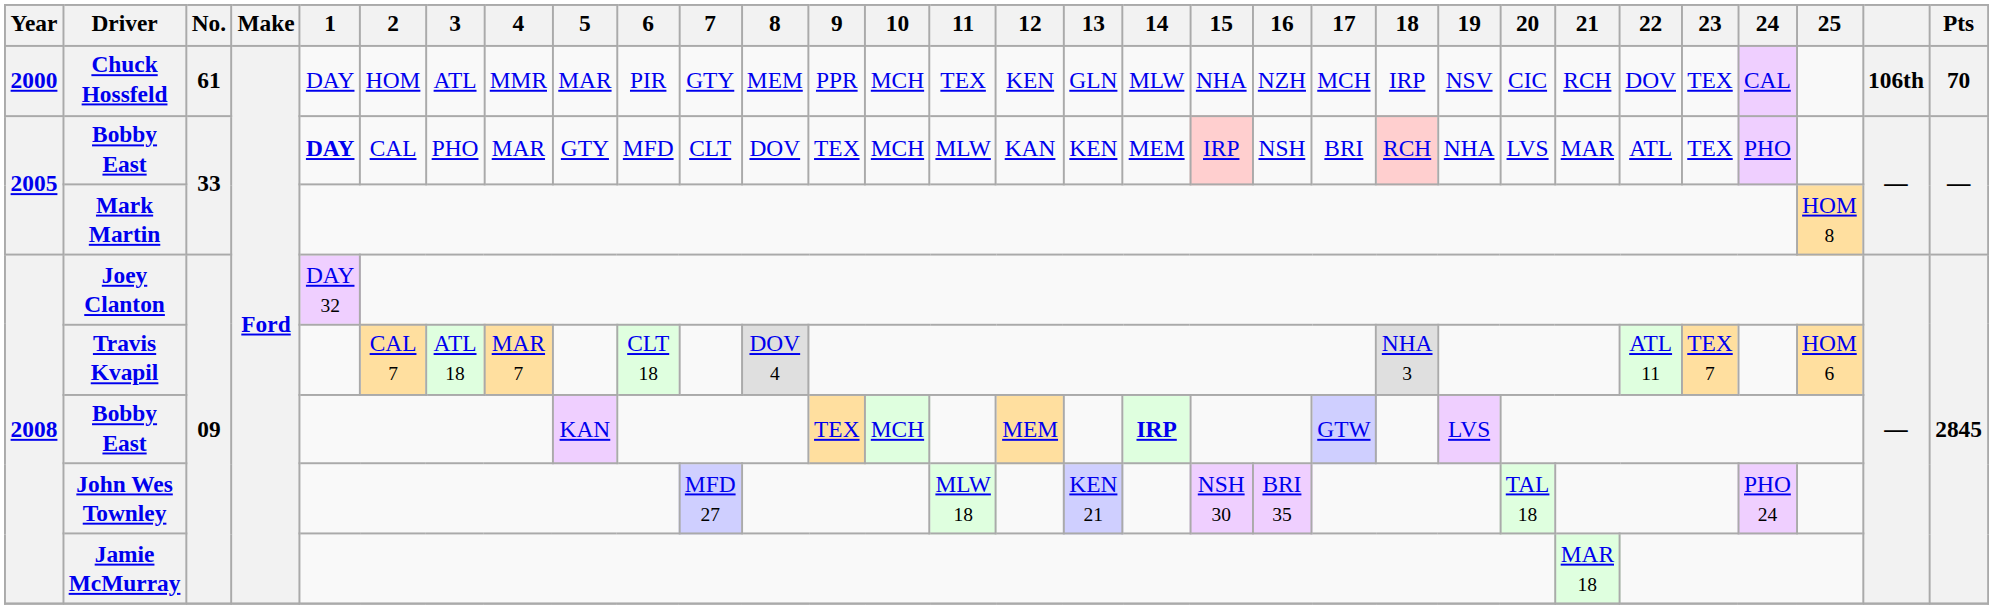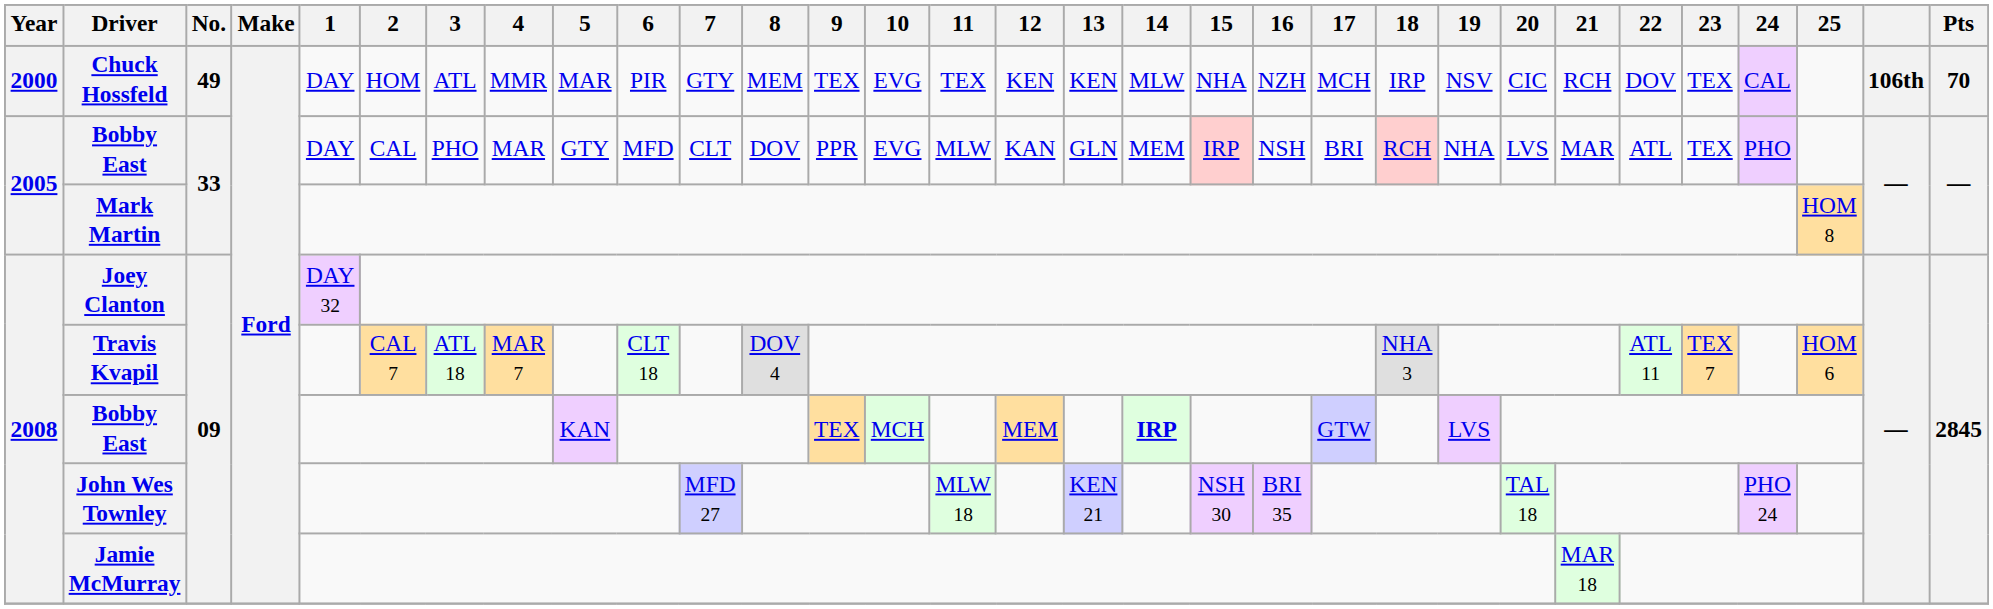 <table class="wikitable" style="text-align:center; font-size:75%">
 <tr>
 <th>Year</th>
 <th>Driver</th>
 <th>No.</th>
 <th>Make</th>
 <th>1</th>
 <th>2</th>
 <th>3</th>
 <th>4</th>
 <th>5</th>
 <th>6</th>
 <th>7</th>
 <th>8</th>
 <th>9</th>
 <th>10</th>
 <th>11</th>
 <th>12</th>
 <th>13</th>
 <th>14</th>
 <th>15</th>
 <th>16</th>
 <th>17</th>
 <th>18</th>
 <th>19</th>
 <th>20</th>
 <th>21</th>
 <th>22</th>
 <th>23</th>
 <th>24</th>
 <th>25</th>
 <th></th>
 <th>Pts</th>
 </tr>
 <tr>
 <th><a href='#'>2000</a></th>
 <th><a href='#'>Chuck Hossfeld</a></th>
-<th>61</th>
+<th>49</th>
 <th rowspan=8><a href='#'>Ford</a></th>
 <td><a href='#'>DAY</a></td>
 <td><a href='#'>HOM</a></td>
 <td><a href='#'>ATL</a></td>
 <td><a href='#'>MMR</a></td>
 <td><a href='#'>MAR</a></td>
 <td><a href='#'>PIR</a></td>
 <td><a href='#'>GTY</a></td>
 <td><a href='#'>MEM</a></td>
-<td><a href='#'>PPR</a></td>
-<td><a href='#'>MCH</a></td>
+<td><a href='#'>TEX</a></td>
+<td><a href='#'>EVG</a></td>
 <td><a href='#'>TEX</a></td>
 <td><a href='#'>KEN</a></td>
-<td><a href='#'>GLN</a></td>
+<td><a href='#'>KEN</a></td>
 <td><a href='#'>MLW</a></td>
 <td><a href='#'>NHA</a></td>
 <td><a href='#'>NZH</a></td>
 <td><a href='#'>MCH</a></td>
 <td><a href='#'>IRP</a></td>
 <td><a href='#'>NSV</a></td>
 <td><a href='#'>CIC</a></td>
 <td><a href='#'>RCH</a></td>
 <td><a href='#'>DOV</a></td>
 <td><a href='#'>TEX</a></td>
 <td style="background:#EFCFFF;"><a href='#'>CAL</a><br></td>
 <td></td>
 <th>106th</th>
 <th>70</th>
 </tr>
 <tr>
 <th rowspan=2><a href='#'>2005</a></th>
 <th><a href='#'>Bobby East</a></th>
 <th rowspan=2>33</th>
-<td><strong><a href='#'>DAY</a></strong></td>
+<td><a href='#'>DAY</a></td>
 <td><a href='#'>CAL</a></td>
 <td><a href='#'>PHO</a></td>
 <td><a href='#'>MAR</a></td>
 <td><a href='#'>GTY</a></td>
 <td><a href='#'>MFD</a></td>
 <td><a href='#'>CLT</a></td>
 <td><a href='#'>DOV</a></td>
-<td><a href='#'>TEX</a></td>
-<td><a href='#'>MCH</a></td>
+<td><a href='#'>PPR</a></td>
+<td><a href='#'>EVG</a></td>
 <td><a href='#'>MLW</a></td>
 <td><a href='#'>KAN</a></td>
-<td><a href='#'>KEN</a></td>
+<td><a href='#'>GLN</a></td>
 <td><a href='#'>MEM</a></td>
 <td style="background:#FFCFCF;"><a href='#'>IRP</a><br></td>
 <td><a href='#'>NSH</a></td>
 <td><a href='#'>BRI</a></td>
 <td style="background:#FFCFCF;"><a href='#'>RCH</a><br></td>
 <td><a href='#'>NHA</a></td>
 <td><a href='#'>LVS</a></td>
 <td><a href='#'>MAR</a></td>
 <td><a href='#'>ATL</a></td>
 <td><a href='#'>TEX</a></td>
 <td style="background:#EFCFFF;"><a href='#'>PHO</a><br></td>
 <td></td>
 <th rowspan=2>—</th>
 <th rowspan=2>—</th>
 </tr>
 <tr>
 <th><a href='#'>Mark Martin</a></th>
 <td colspan=24></td>
 <td style="background:#FFDF9F;"><a href='#'>HOM</a><br><small>8</small></td>
 </tr>
 <tr>
 <th rowspan=5><a href='#'>2008</a></th>
 <th><a href='#'>Joey Clanton</a></th>
 <th rowspan=5>09</th>
 <td style="background:#EFCFFF;"><a href='#'>DAY</a><br><small>32</small></td>
 <td colspan=24></td>
 <th rowspan=5>—</th>
 <th rowspan=5>2845</th>
 </tr>
 <tr>
 <th><a href='#'>Travis Kvapil</a></th>
 <td></td>
 <td style="background:#FFDF9F;"><a href='#'>CAL</a><br><small>7</small></td>
 <td style="background:#DFFFDF;"><a href='#'>ATL</a><br><small>18</small></td>
 <td style="background:#FFDF9F;"><a href='#'>MAR</a><br><small>7</small></td>
 <td></td>
 <td style="background:#DFFFDF;"><a href='#'>CLT</a><br><small>18</small></td>
 <td></td>
 <td style="background:#DFDFDF;"><a href='#'>DOV</a><br><small>4</small></td>
 <td colspan=9></td>
 <td style="background:#DFDFDF;"><a href='#'>NHA</a><br><small>3</small></td>
 <td colspan=3></td>
 <td style="background:#DFFFDF;"><a href='#'>ATL</a><br><small>11</small></td>
 <td style="background:#FFDF9F;"><a href='#'>TEX</a><br><small>7</small></td>
 <td></td>
 <td style="background:#FFDF9F;"><a href='#'>HOM</a><br><small>6</small></td>
 </tr>
 <tr>
 <th><a href='#'>Bobby East</a></th>
 <td colspan=4></td>
 <td style="background:#EFCFFF;"><a href='#'>KAN</a><br></td>
 <td colspan=3></td>
 <td style="background:#FFDF9F;"><a href='#'>TEX</a><br></td>
 <td style="background:#DFFFDF;"><a href='#'>MCH</a><br></td>
 <td></td>
 <td style="background:#FFDF9F;"><a href='#'>MEM</a><br></td>
 <td></td>
 <td style="background:#DFFFDF;"><strong><a href='#'>IRP</a></strong><br></td>
 <td colspan=2></td>
 <td style="background:#CFCFFF;"><a href='#'>GTW</a><br></td>
 <td></td>
 <td style="background:#EFCFFF;"><a href='#'>LVS</a><br></td>
 <td colspan=6></td>
 </tr>
 <tr>
 <th><a href='#'>John Wes Townley</a></th>
 <td colspan=6></td>
 <td style="background:#CFCFFF;"><a href='#'>MFD</a><br><small>27</small></td>
 <td colspan=3></td>
 <td style="background:#DFFFDF;"><a href='#'>MLW</a><br><small>18</small></td>
 <td></td>
 <td style="background:#CFCFFF;"><a href='#'>KEN</a><br><small>21</small></td>
 <td></td>
 <td style="background:#EFCFFF;"><a href='#'>NSH</a><br><small>30</small></td>
 <td style="background:#EFCFFF;"><a href='#'>BRI</a><br><small>35</small></td>
 <td colspan=3></td>
 <td style="background:#DFFFDF;"><a href='#'>TAL</a><br><small>18</small></td>
 <td colspan=3></td>
 <td style="background:#EFCFFF;"><a href='#'>PHO</a><br><small>24</small></td>
 <td></td>
 </tr>
 <tr>
 <th><a href='#'>Jamie McMurray</a></th>
 <td colspan=20></td>
 <td style="background:#DFFFDF;"><a href='#'>MAR</a><br><small>18</small></td>
 <td colspan=4></td>
 </tr>
 <tr>
 </tr>
 </table>
